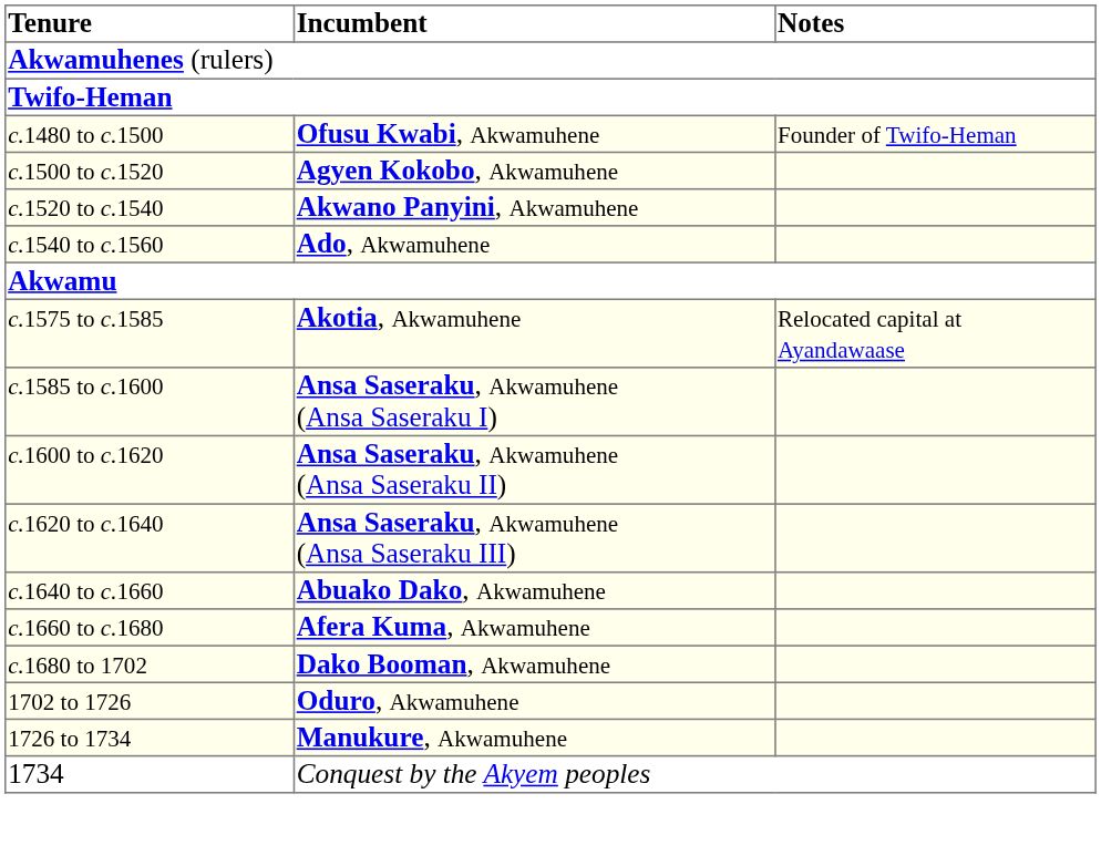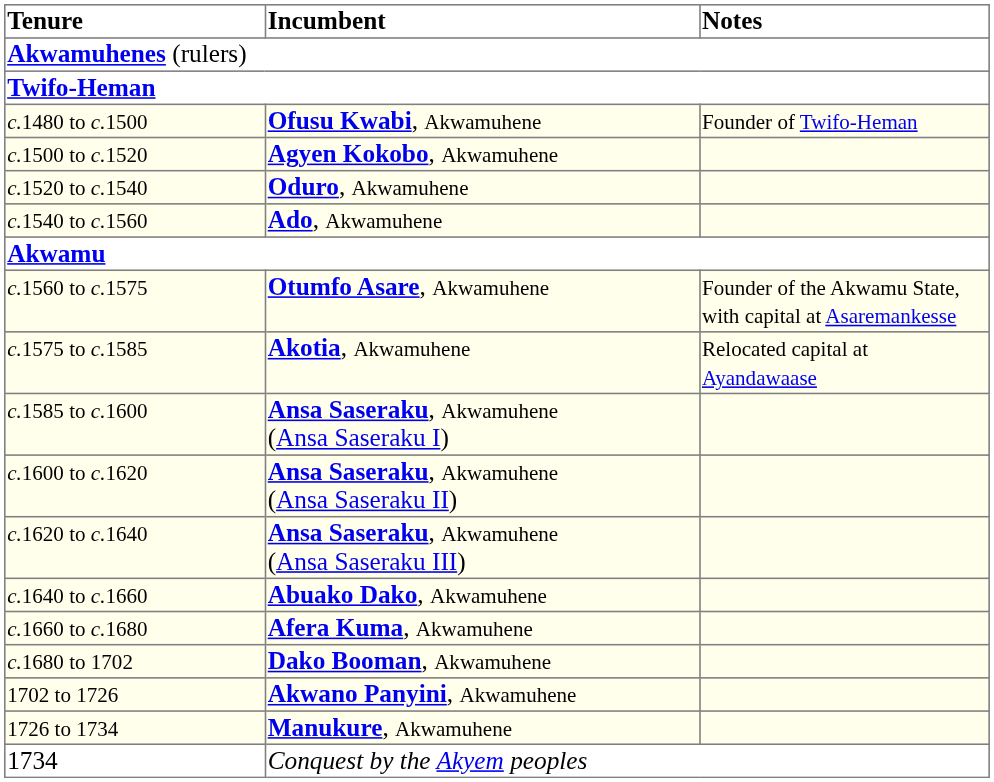 <table border=1 style="border-collapse: collapse">
 <tr align=left>
 <th width="18%">Tenure</th>
 <th width="30%">Incumbent</th>
 <th width="20%">Notes</th>
 </tr>
 <tr valign=top>
 <td colspan="3"><strong><a href='#'>Akwamuhenes</a></strong> (rulers)</td>
 </tr>
 <tr valign=top>
 <td colspan="3"><strong><a href='#'>Twifo-Heman</a></strong></td>
 </tr>
 <tr valign=top bgcolor="#ffffec">
 <td><small><em>c.</em>1480 to <em>c.</em>1500</small></td>
 <td><strong><a href='#'>Ofusu Kwabi</a></strong>, <small>Akwamuhene</small></td>
 <td><small>Founder of <a href='#'>Twifo-Heman</a></small></td>
 </tr>
 <tr valign=top bgcolor="#ffffec">
 <td><small><em>c.</em>1500 to <em>c.</em>1520</small></td>
 <td><strong><a href='#'>Agyen Kokobo</a></strong>, <small>Akwamuhene</small></td>
 <td></td>
 </tr>
 <tr valign=top bgcolor="#ffffec">
 <td><small><em>c.</em>1520 to <em>c.</em>1540</small></td>
-<td><strong><a href='#'>Akwano Panyini</a></strong>, <small>Akwamuhene</small></td>
+<td><strong><a href='#'>Oduro</a></strong>, <small>Akwamuhene</small></td>
 <td></td>
 </tr>
 <tr valign=top bgcolor="#ffffec">
 <td><small><em>c.</em>1540 to <em>c.</em>1560</small></td>
 <td><strong><a href='#'>Ado</a></strong>, <small>Akwamuhene</small></td>
 <td></td>
 </tr>
 <tr valign=top>
 <td colspan="3"><strong><a href='#'>Akwamu</a></strong></td>
+</tr>
+<tr valign=top bgcolor="#ffffec">
+<td><small><em>c.</em>1560 to <em>c.</em>1575</small></td>
+<td><strong><a href='#'>Otumfo Asare</a></strong>, <small>Akwamuhene</small></td>
+<td><small>Founder of the Akwamu State, with capital at <a href='#'>Asaremankesse</a></small></td>
 </tr>
 <tr valign=top bgcolor="#ffffec">
 <td><small><em>c.</em>1575 to <em>c.</em>1585</small></td>
 <td><strong><a href='#'>Akotia</a></strong>, <small>Akwamuhene</small></td>
 <td><small>Relocated capital at <a href='#'>Ayandawaase</a></small></td>
 </tr>
 <tr valign=top bgcolor="#ffffec">
 <td><small><em>c.</em>1585 to <em>c.</em>1600</small></td>
 <td><strong><a href='#'>Ansa Saseraku</a></strong>, <small>Akwamuhene<br></small>(<a href='#'>Ansa Saseraku I</a>)</td>
 <td></td>
 </tr>
 <tr valign=top bgcolor="#ffffec">
 <td><small><em>c.</em>1600 to <em>c.</em>1620</small></td>
 <td><strong><a href='#'>Ansa Saseraku</a></strong>, <small>Akwamuhene<br></small>(<a href='#'>Ansa Saseraku II</a>)</td>
 <td></td>
 </tr>
 <tr valign=top bgcolor="#ffffec">
 <td><small><em>c.</em>1620 to <em>c.</em>1640</small></td>
 <td><strong><a href='#'>Ansa Saseraku</a></strong>, <small>Akwamuhene<br></small>(<a href='#'>Ansa Saseraku III</a>)</td>
 <td></td>
 </tr>
 <tr valign=top bgcolor="#ffffec">
 <td><small><em>c.</em>1640 to <em>c.</em>1660</small></td>
 <td><strong><a href='#'>Abuako Dako</a></strong>, <small>Akwamuhene</small></td>
 <td></td>
 </tr>
 <tr valign=top bgcolor="#ffffec">
 <td><small><em>c.</em>1660 to <em>c.</em>1680</small></td>
 <td><strong><a href='#'>Afera Kuma</a></strong>, <small>Akwamuhene</small></td>
 <td></td>
 </tr>
 <tr valign=top bgcolor="#ffffec">
 <td><small><em>c.</em>1680 to 1702</small></td>
 <td><strong><a href='#'>Dako Booman</a></strong>, <small>Akwamuhene</small></td>
 <td></td>
 </tr>
 <tr valign=top bgcolor="#ffffec">
 <td><small>1702 to 1726</small></td>
-<td><strong><a href='#'>Oduro</a></strong>, <small>Akwamuhene</small></td>
+<td><strong><a href='#'>Akwano Panyini</a></strong>, <small>Akwamuhene</small></td>
 <td></td>
 </tr>
 <tr valign=top bgcolor="#ffffec">
 <td><small>1726 to 1734</small></td>
 <td><strong><a href='#'>Manukure</a></strong>, <small>Akwamuhene</small></td>
 <td></td>
 </tr>
 <tr valign=top>
 <td>1734</td>
 <td colspan="2"><em>Conquest by the <a href='#'>Akyem</a> peoples</em></td>
 </tr>
 </table>
